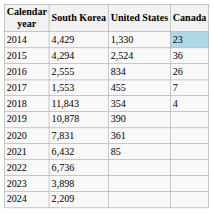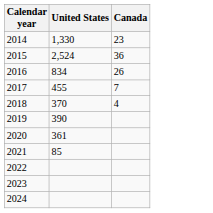 <table class="wikitable">
 <tr>
 <th>Calendar<br>year</th>
-<th>South Korea</th>
 <th>United States</th>
 <th>Canada</th>
 </tr>
 <tr>
 <td>2014</td>
-<td>4,429</td>
 <td>1,330</td>
-<td style="background: lightblue;">23</td>
+<td>23</td>
 </tr>
 <tr>
 <td>2015</td>
-<td>4,294</td>
 <td>2,524</td>
 <td>36</td>
 </tr>
 <tr>
 <td>2016</td>
-<td>2,555</td>
 <td>834</td>
 <td>26</td>
 </tr>
 <tr>
 <td>2017</td>
-<td>1,553</td>
 <td>455</td>
 <td>7</td>
 </tr>
 <tr>
 <td>2018</td>
-<td>11,843</td>
-<td>354</td>
+<td>370</td>
 <td>4</td>
 </tr>
 <tr>
 <td>2019</td>
-<td>10,878</td>
 <td>390</td>
 <td></td>
 </tr>
 <tr>
 <td>2020</td>
-<td>7,831</td>
 <td>361</td>
 <td></td>
 </tr>
 <tr>
 <td>2021</td>
-<td>6,432</td>
 <td>85</td>
 <td></td>
 </tr>
 <tr>
 <td>2022</td>
-<td>6,736</td>
 <td></td>
 <td></td>
 </tr>
 <tr>
 <td>2023</td>
-<td>3,898</td>
 <td></td>
 <td></td>
 </tr>
 <tr>
 <td>2024</td>
-<td>2,209</td>
 <td></td>
 <td></td>
 </tr>
 </table>
